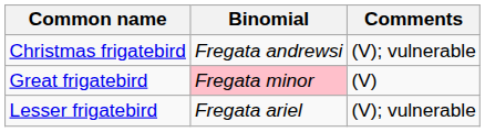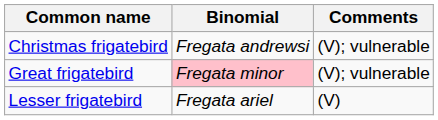 <table class="wikitable">
 <tr>
 <th>Common name</th>
 <th>Binomial</th>
 <th>Comments</th>
 </tr>
 <tr>
 <td><a href='#'>Christmas frigatebird</a></td>
 <td><em>Fregata andrewsi</em></td>
 <td>(V); vulnerable</td>
 </tr>
 <tr>
 <td><a href='#'>Great frigatebird</a></td>
 <td style="background: pink;"><em>Fregata minor</em></td>
-<td>(V)</td>
+<td>(V); vulnerable</td>
 </tr>
 <tr>
 <td><a href='#'>Lesser frigatebird</a></td>
 <td><em>Fregata ariel</em></td>
-<td>(V); vulnerable</td>
+<td>(V)</td>
 </tr>
 </table>
